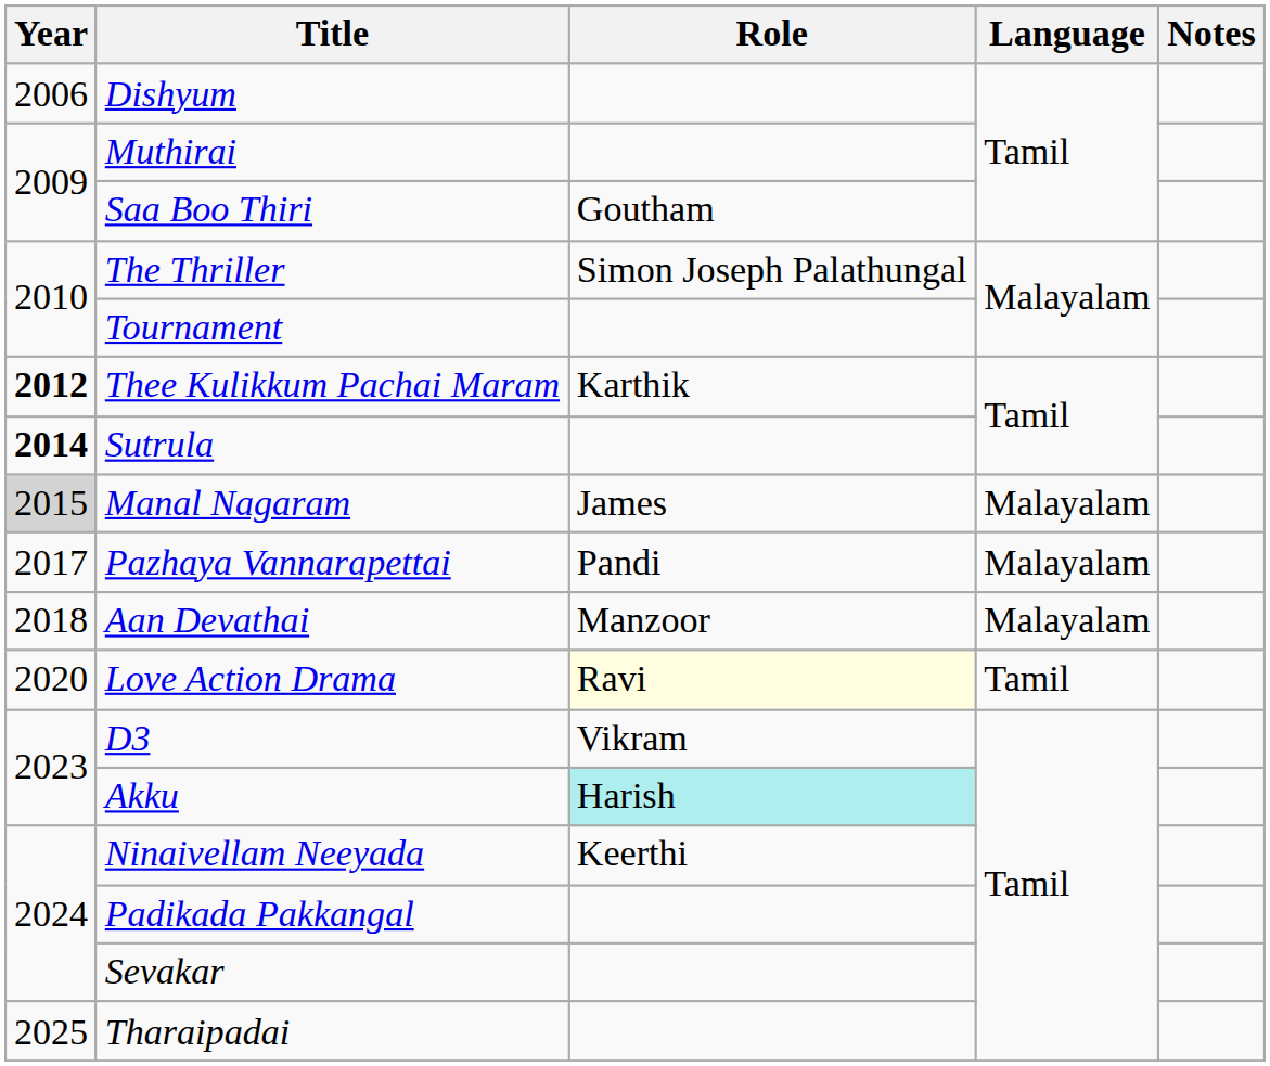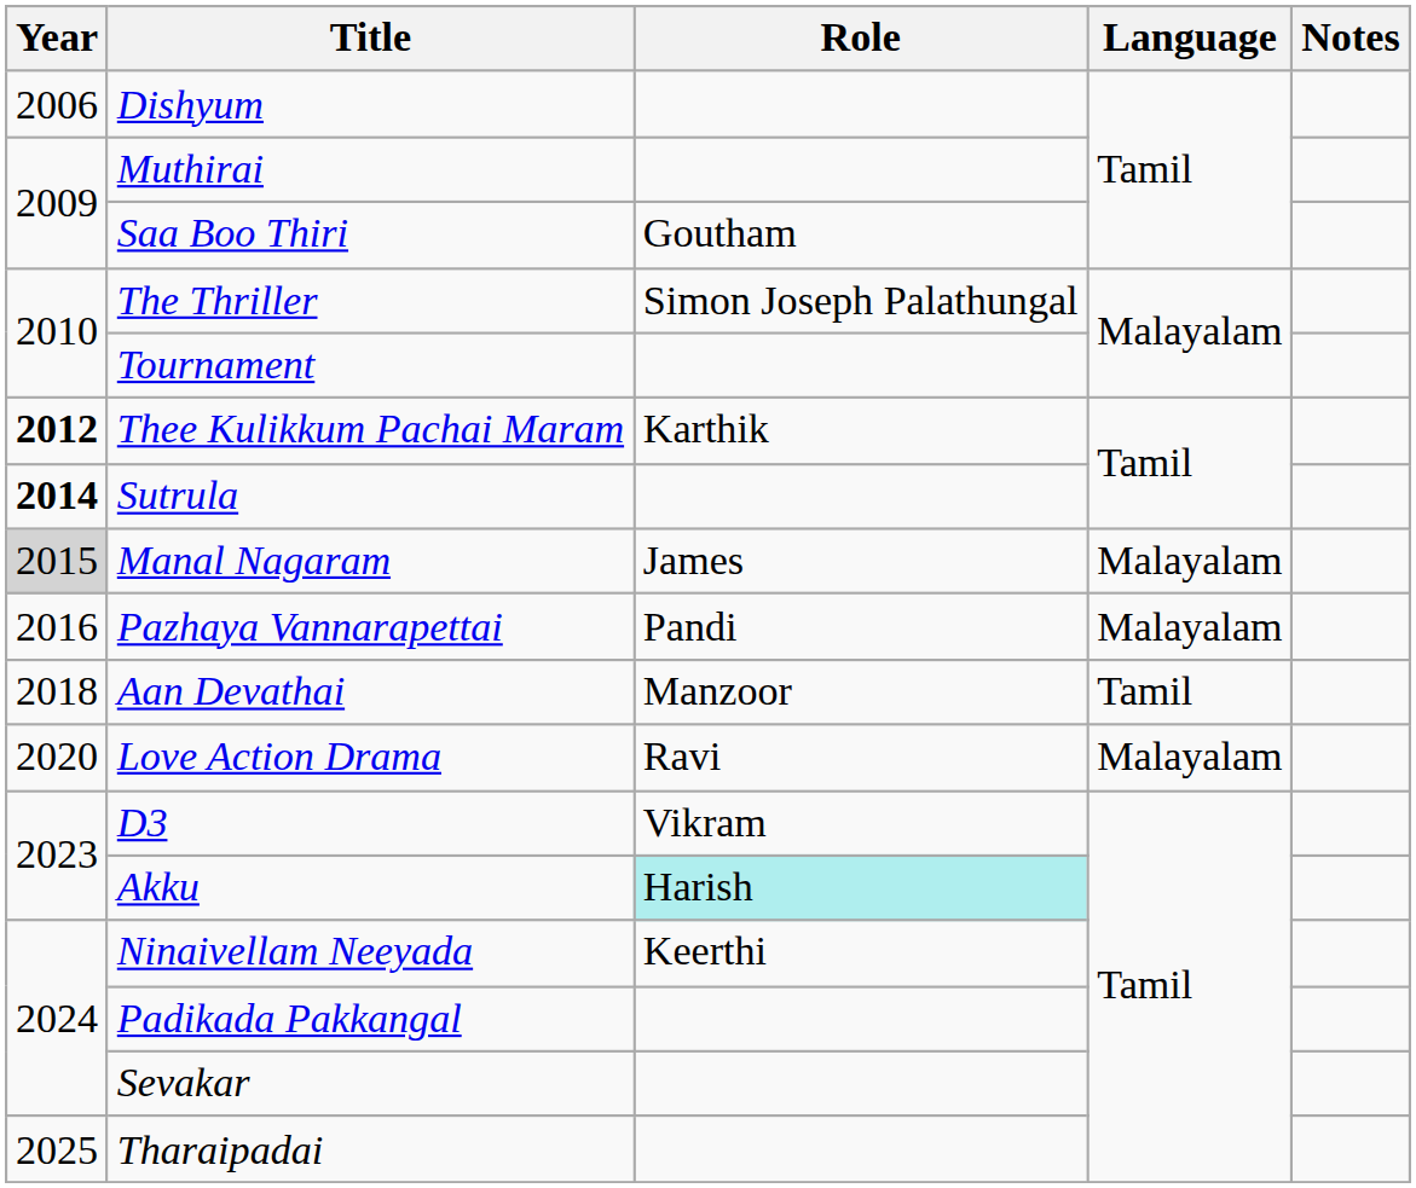 <table class="wikitable sortable">
 <tr>
 <th scope="col">Year</th>
 <th scope="col">Title</th>
 <th scope="col">Role</th>
 <th scope="col">Language</th>
 <th scope="col" class="unsortable">Notes</th>
 </tr>
 <tr>
 <td>2006</td>
 <td><em><a href='#'>Dishyum</a></em></td>
 <td></td>
 <td rowspan="3">Tamil</td>
 <td></td>
 </tr>
 <tr>
 <td rowspan="2">2009</td>
 <td><em><a href='#'>Muthirai</a></em></td>
 <td></td>
 <td></td>
 </tr>
 <tr>
 <td><em><a href='#'>Saa Boo Thiri</a></em></td>
 <td>Goutham</td>
 <td></td>
 </tr>
 <tr>
 <td rowspan="2">2010</td>
 <td><em><a href='#'>The Thriller</a></em></td>
 <td>Simon Joseph Palathungal</td>
 <td rowspan="2">Malayalam</td>
 <td></td>
 </tr>
 <tr>
 <td><em><a href='#'>Tournament</a></em></td>
 <td></td>
 <td></td>
 </tr>
 <tr>
 <td><strong>2012</strong></td>
 <td><em><a href='#'>Thee Kulikkum Pachai Maram</a></em></td>
 <td>Karthik</td>
 <td rowspan="2">Tamil</td>
 <td></td>
 </tr>
 <tr>
 <td><strong>2014</strong></td>
 <td><em><a href='#'>Sutrula</a></em></td>
 <td></td>
 <td></td>
 </tr>
 <tr>
 <td style="background: lightgrey;">2015</td>
 <td><em><a href='#'>Manal Nagaram</a></em></td>
 <td>James</td>
 <td>Malayalam</td>
 <td></td>
 </tr>
 <tr>
-<td>2017</td>
+<td>2016</td>
 <td><em><a href='#'>Pazhaya Vannarapettai</a></em></td>
 <td>Pandi</td>
 <td>Malayalam</td>
 <td></td>
 </tr>
 <tr>
 <td>2018</td>
 <td><em><a href='#'>Aan Devathai</a></em></td>
 <td>Manzoor</td>
-<td>Malayalam</td>
+<td>Tamil</td>
 <td></td>
 </tr>
 <tr>
 <td>2020</td>
 <td><em><a href='#'>Love Action Drama</a></em></td>
-<td style="background: lightyellow;">Ravi</td>
-<td>Tamil</td>
+<td>Ravi</td>
+<td>Malayalam</td>
 <td></td>
 </tr>
 <tr>
 <td rowspan="2">2023</td>
 <td><em><a href='#'>D3</a></em></td>
 <td>Vikram</td>
 <td rowspan="6">Tamil</td>
 <td></td>
 </tr>
 <tr>
 <td><em><a href='#'>Akku</a></em></td>
 <td style="background: paleturquoise;">Harish</td>
 <td></td>
 </tr>
 <tr>
 <td rowspan="3">2024</td>
 <td><em><a href='#'>Ninaivellam Neeyada</a></em></td>
 <td>Keerthi</td>
 <td></td>
 </tr>
 <tr>
 <td><em><a href='#'>Padikada Pakkangal</a></em></td>
 <td></td>
 <td></td>
 </tr>
 <tr>
 <td><em>Sevakar</em></td>
 <td></td>
 </tr>
 <tr>
 <td>2025</td>
 <td><em>Tharaipadai</em></td>
 <td></td>
 <td></td>
 </tr>
 <tr>
 </tr>
 </table>
